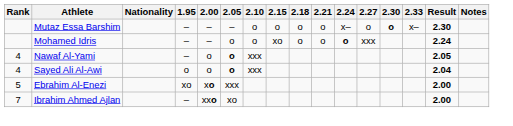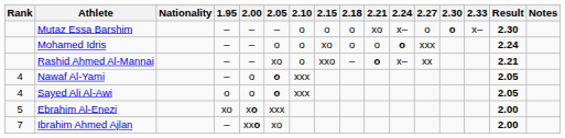 <table class="wikitable sortable" style="text-align:center;font-size:92%">
 <tr>
 <th>Rank</th>
 <th>Athlete</th>
 <th>Nationality</th>
 <th>1.95</th>
 <th>2.00</th>
 <th>2.05</th>
 <th>2.10</th>
 <th>2.15</th>
 <th>2.18</th>
 <th>2.21</th>
 <th>2.24</th>
 <th>2.27</th>
 <th>2.30</th>
 <th>2.33</th>
 <th>Result</th>
 <th>Notes</th>
 </tr>
 <tr>
 <td></td>
 <td align="left"><a href='#'>Mutaz Essa Barshim</a></td>
 <td align=left></td>
 <td>–</td>
 <td>–</td>
 <td>–</td>
 <td>o</td>
 <td>o</td>
 <td>o</td>
-<td>o</td>
+<td>xo</td>
 <td>x–</td>
 <td>o</td>
 <td><strong>o</strong></td>
 <td>x–</td>
 <td><strong>2.30</strong></td>
 <td></td>
 </tr>
 <tr>
 <td></td>
 <td align="left"><a href='#'>Mohamed Idris</a></td>
 <td align=left></td>
 <td>–</td>
 <td>–</td>
 <td>o</td>
 <td>o</td>
 <td>xo</td>
 <td>o</td>
 <td>o</td>
 <td><strong>o</strong></td>
 <td>xxx</td>
 <td></td>
 <td></td>
 <td><strong>2.24</strong></td>
+<td></td>
+</tr>
+<tr>
+<td></td>
+<td align="left"><a href='#'>Rashid Ahmed Al-Mannai</a></td>
+<td align=left></td>
+<td>–</td>
+<td>–</td>
+<td>xo</td>
+<td>o</td>
+<td>xxo</td>
+<td>–</td>
+<td><strong>o</strong></td>
+<td>x–</td>
+<td>xx</td>
+<td></td>
+<td></td>
+<td><strong>2.21</strong></td>
 <td></td>
 </tr>
 <tr>
 <td>4</td>
 <td align="left"><a href='#'>Nawaf Al-Yami</a></td>
 <td align=left></td>
 <td>–</td>
 <td>o</td>
 <td><strong>o</strong></td>
 <td>xxx</td>
 <td></td>
 <td></td>
 <td></td>
 <td></td>
 <td></td>
 <td></td>
 <td></td>
 <td><strong>2.05</strong></td>
 <td></td>
 </tr>
 <tr>
 <td>4</td>
 <td align="left"><a href='#'>Sayed Ali Al-Awi</a></td>
 <td align=left></td>
 <td>o</td>
 <td>o</td>
 <td><strong>o</strong></td>
 <td>xxx</td>
 <td></td>
 <td></td>
 <td></td>
 <td></td>
 <td></td>
 <td></td>
 <td></td>
-<td><strong>2.04</strong></td>
+<td><strong>2.05</strong></td>
 <td></td>
 </tr>
 <tr>
 <td>5</td>
 <td align="left"><a href='#'>Ebrahim Al-Enezi</a></td>
 <td align=left></td>
 <td>xo</td>
 <td>x<strong>o</strong></td>
 <td>xxx</td>
 <td></td>
 <td></td>
 <td></td>
 <td></td>
 <td></td>
 <td></td>
 <td></td>
 <td></td>
 <td><strong>2.00</strong></td>
 <td></td>
 </tr>
 <tr>
 <td>7</td>
 <td align="left"><a href='#'>Ibrahim Ahmed Ajlan</a></td>
 <td align=left></td>
 <td>–</td>
 <td>xx<strong>o</strong></td>
 <td>xo</td>
 <td></td>
 <td></td>
 <td></td>
 <td></td>
 <td></td>
 <td></td>
 <td></td>
 <td></td>
 <td><strong>2.00</strong></td>
 <td></td>
 </tr>
 </table>
